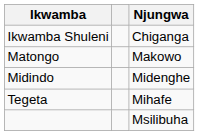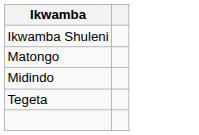 <table class="wikitable" border=3>
 <tr>
 <th>Ikwamba</th>
 <th>   </th>
-<th>Njungwa</th>
 </tr>
 <tr>
 <td>Ikwamba Shuleni</td>
 <td>   </td>
-<td>Chiganga</td>
 </tr>
 <tr>
 <td>Matongo</td>
 <td>   </td>
-<td>Makowo</td>
 </tr>
 <tr>
 <td>Midindo</td>
 <td>   </td>
-<td>Midenghe</td>
 </tr>
 <tr>
 <td>Tegeta</td>
 <td>   </td>
-<td>Mihafe</td>
 </tr>
 <tr>
 <td></td>
 <td>   </td>
-<td>Msilibuha</td>
 </tr>
 </table>
